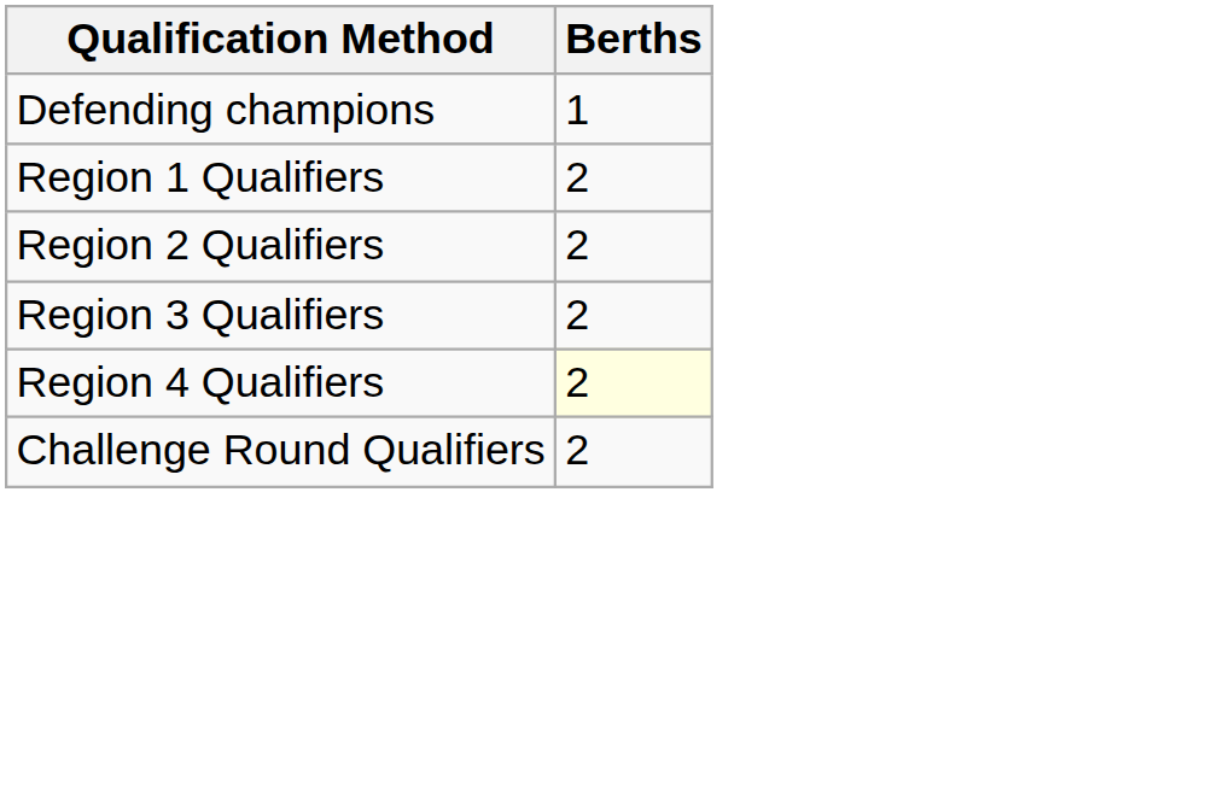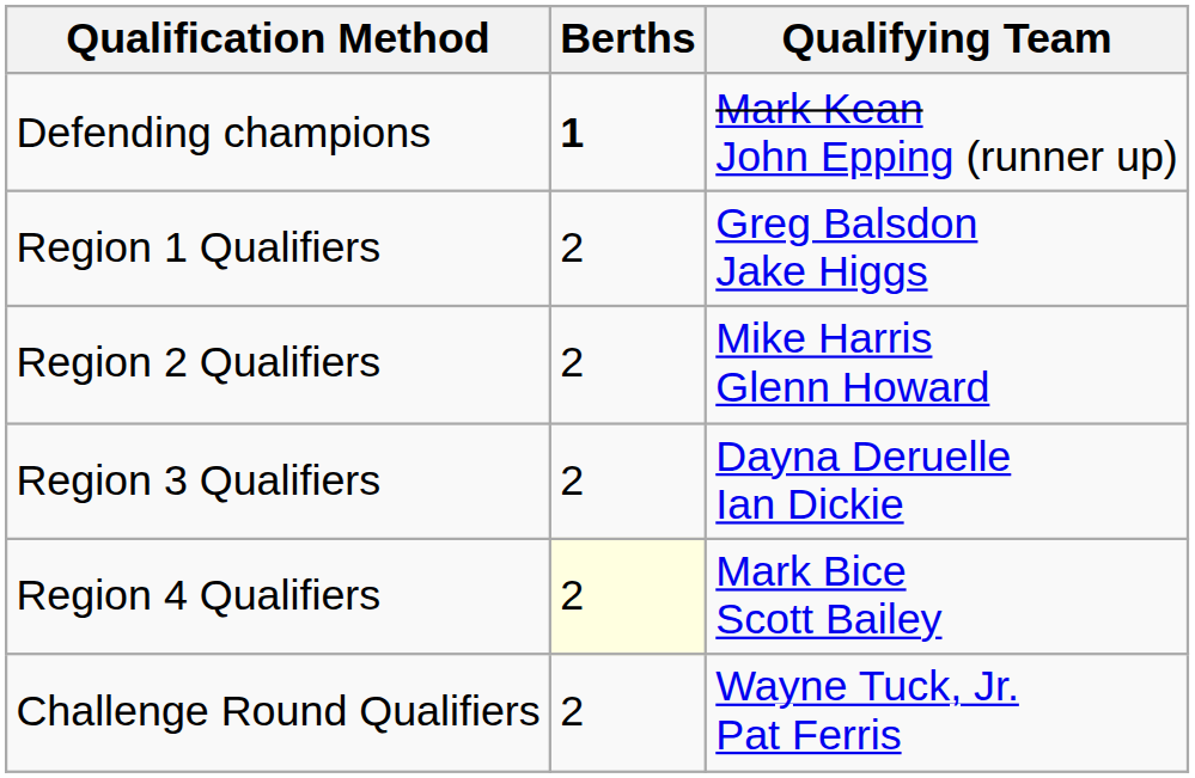 <table class="wikitable">
 <tr>
 <th>Qualification Method</th>
 <th>Berths</th>
+<th>Qualifying Team</th>
 </tr>
 <tr>
 <td>Defending champions</td>
-<td>1</td>
+<td><strong>1</strong></td>
+<td><s><a href='#'>Mark Kean</a></s> <br> <a href='#'>John Epping</a> (runner up)</td>
 </tr>
 <tr>
 <td>Region 1 Qualifiers</td>
 <td>2</td>
+<td><a href='#'>Greg Balsdon</a> <br> <a href='#'>Jake Higgs</a></td>
 </tr>
 <tr>
 <td>Region 2 Qualifiers</td>
 <td>2</td>
+<td><a href='#'>Mike Harris</a> <br> <a href='#'>Glenn Howard</a></td>
 </tr>
 <tr>
 <td>Region 3 Qualifiers</td>
 <td>2</td>
+<td><a href='#'>Dayna Deruelle</a> <br> <a href='#'>Ian Dickie</a></td>
 </tr>
 <tr>
 <td>Region 4 Qualifiers</td>
 <td style="background: lightyellow;">2</td>
+<td><a href='#'>Mark Bice</a> <br> <a href='#'>Scott Bailey</a></td>
 </tr>
 <tr>
 <td>Challenge Round Qualifiers</td>
 <td>2</td>
+<td><a href='#'>Wayne Tuck, Jr.</a> <br> <a href='#'>Pat Ferris</a></td>
 </tr>
 </table>
